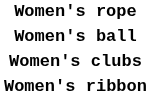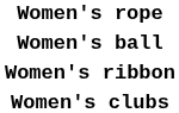 <table>
 <tr>
 <th scope="row">Women's rope</th>
 <td></td>
 <td></td>
 <td></td>
 </tr>
 <tr>
 <th scope="row">Women's ball</th>
 <td></td>
 <td></td>
 <td></td>
 </tr>
 <tr>
+<th scope="row">Women's ribbon</th>
+<td></td>
+<td></td>
+<td></td>
+</tr>
+<tr>
 <th scope="row">Women's clubs</th>
 <td></td>
 <td></td>
 <td></td>
 </tr>
-<tr>
-<th scope="row">Women's ribbon</th>
-<td></td>
-<td></td>
-<td></td>
-</tr>
 </table>
